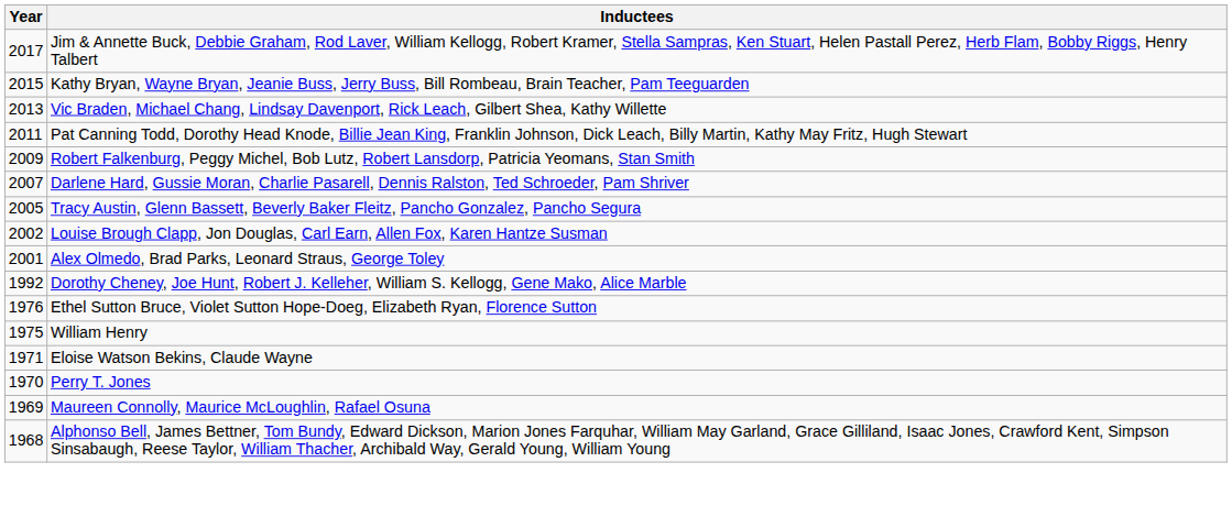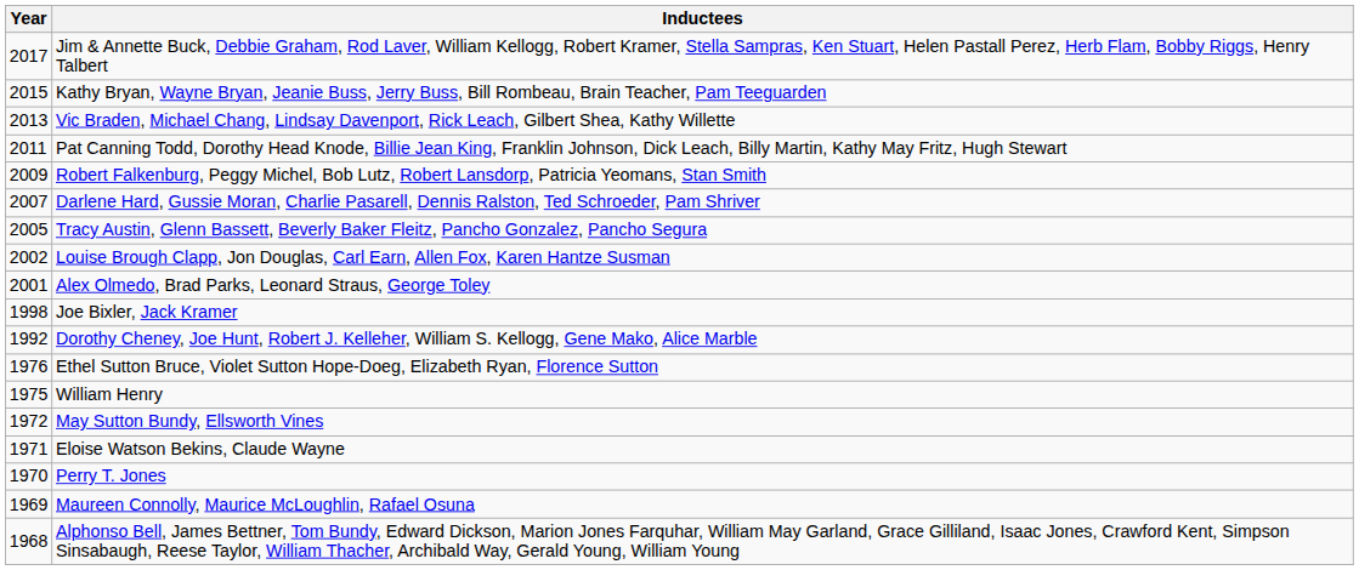 <table class="wikitable">
 <tr style="background:#EFEFEF">
 <th>Year</th>
 <th>Inductees</th>
 </tr>
 <tr>
 <td>2017</td>
 <td>Jim & Annette Buck, <a href='#'>Debbie Graham</a>, <a href='#'>Rod Laver</a>, William Kellogg, Robert Kramer, <a href='#'>Stella Sampras</a>, <a href='#'>Ken Stuart</a>, Helen Pastall Perez, <a href='#'>Herb Flam</a>, <a href='#'>Bobby Riggs</a>, Henry Talbert</td>
 </tr>
 <tr>
 <td>2015</td>
 <td>Kathy Bryan, <a href='#'>Wayne Bryan</a>, <a href='#'>Jeanie Buss</a>, <a href='#'>Jerry Buss</a>, Bill Rombeau, Brain Teacher, <a href='#'>Pam Teeguarden</a></td>
 </tr>
 <tr>
 <td>2013</td>
 <td><a href='#'>Vic Braden</a>, <a href='#'>Michael Chang</a>, <a href='#'>Lindsay Davenport</a>, <a href='#'>Rick Leach</a>, Gilbert Shea, Kathy Willette</td>
 </tr>
 <tr>
 <td>2011</td>
 <td>Pat Canning Todd, Dorothy Head Knode, <a href='#'>Billie Jean King</a>, Franklin Johnson, Dick Leach, Billy Martin, Kathy May Fritz, Hugh Stewart</td>
 </tr>
 <tr>
 <td>2009</td>
 <td><a href='#'>Robert Falkenburg</a>, Peggy Michel, Bob Lutz, <a href='#'>Robert Lansdorp</a>, Patricia Yeomans, <a href='#'>Stan Smith</a></td>
 </tr>
 <tr>
 <td>2007</td>
 <td><a href='#'>Darlene Hard</a>, <a href='#'>Gussie Moran</a>, <a href='#'>Charlie Pasarell</a>, <a href='#'>Dennis Ralston</a>, <a href='#'>Ted Schroeder</a>, <a href='#'>Pam Shriver</a></td>
 </tr>
 <tr>
 <td>2005</td>
 <td><a href='#'>Tracy Austin</a>, <a href='#'>Glenn Bassett</a>, <a href='#'>Beverly Baker Fleitz</a>, <a href='#'>Pancho Gonzalez</a>, <a href='#'>Pancho Segura</a></td>
 </tr>
 <tr>
 <td>2002</td>
 <td><a href='#'>Louise Brough Clapp</a>, Jon Douglas, <a href='#'>Carl Earn</a>, <a href='#'>Allen Fox</a>, <a href='#'>Karen Hantze Susman</a></td>
 </tr>
 <tr>
 <td>2001</td>
 <td><a href='#'>Alex Olmedo</a>, Brad Parks, Leonard Straus, <a href='#'>George Toley</a></td>
 </tr>
 <tr>
+<td>1998</td>
+<td>Joe Bixler, <a href='#'>Jack Kramer</a></td>
+</tr>
+<tr>
 <td>1992</td>
 <td><a href='#'>Dorothy Cheney</a>, <a href='#'>Joe Hunt</a>, <a href='#'>Robert J. Kelleher</a>, William S. Kellogg, <a href='#'>Gene Mako</a>, <a href='#'>Alice Marble</a></td>
 </tr>
 <tr>
 <td>1976</td>
 <td>Ethel Sutton Bruce, Violet Sutton Hope-Doeg, Elizabeth Ryan, <a href='#'>Florence Sutton</a></td>
 </tr>
 <tr>
 <td>1975</td>
 <td>William Henry</td>
+</tr>
+<tr>
+<td>1972</td>
+<td><a href='#'>May Sutton Bundy</a>, <a href='#'>Ellsworth Vines</a></td>
 </tr>
 <tr>
 <td>1971</td>
 <td>Eloise Watson Bekins, Claude Wayne</td>
 </tr>
 <tr>
 <td>1970</td>
 <td><a href='#'>Perry T. Jones</a></td>
 </tr>
 <tr>
 <td>1969</td>
 <td><a href='#'>Maureen Connolly</a>, <a href='#'>Maurice McLoughlin</a>, <a href='#'>Rafael Osuna</a></td>
 </tr>
 <tr>
 <td>1968</td>
 <td><a href='#'>Alphonso Bell</a>, James Bettner, <a href='#'>Tom Bundy</a>, Edward Dickson, Marion Jones Farquhar, William May Garland, Grace Gilliland, Isaac Jones, Crawford Kent, Simpson Sinsabaugh, Reese Taylor, <a href='#'>William Thacher</a>, Archibald Way, Gerald Young, William Young</td>
 </tr>
 </table>
